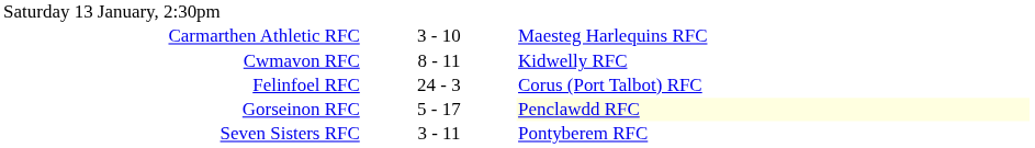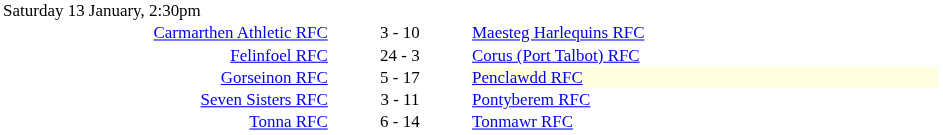 <table style="width:70%;" cellspacing="1">
 <tr>
 <th width=35%></th>
 <th width=15%></th>
 <th></th>
 </tr>
 <tr>
 <td>Saturday 13 January, 2:30pm</td>
 </tr>
 <tr>
 <td align=right><a href='#'>Carmarthen Athletic RFC</a></td>
 <td align=center>3 - 10</td>
 <td><a href='#'>Maesteg Harlequins RFC</a></td>
-</tr>
-<tr>
-<td align=right><a href='#'>Cwmavon RFC</a></td>
-<td align=center>8 - 11</td>
-<td><a href='#'>Kidwelly RFC</a></td>
 </tr>
 <tr>
 <td align=right><a href='#'>Felinfoel RFC</a></td>
 <td align=center>24 - 3</td>
 <td><a href='#'>Corus (Port Talbot) RFC</a></td>
 </tr>
 <tr>
 <td align=right><a href='#'>Gorseinon RFC</a></td>
 <td align=center>5 - 17</td>
 <td style="background: lightyellow;"><a href='#'>Penclawdd RFC</a></td>
 </tr>
 <tr>
 <td align=right><a href='#'>Seven Sisters RFC</a></td>
 <td align=center>3 - 11</td>
 <td><a href='#'>Pontyberem RFC</a></td>
 </tr>
+<tr>
+<td align=right><a href='#'>Tonna RFC</a></td>
+<td align=center>6 - 14</td>
+<td><a href='#'>Tonmawr RFC</a></td>
+</tr>
 </table>
